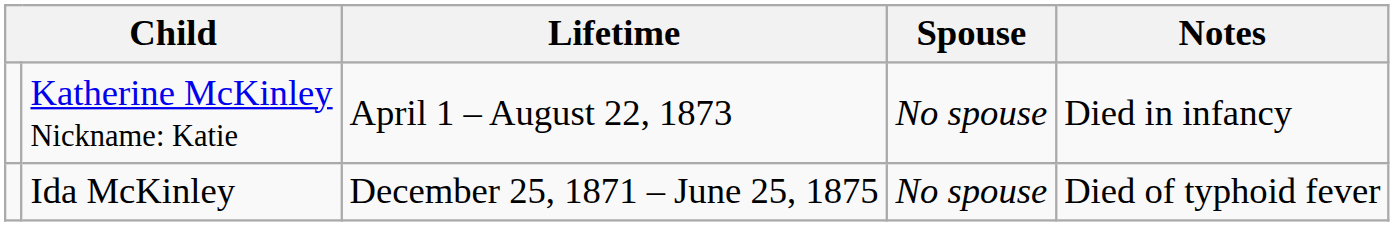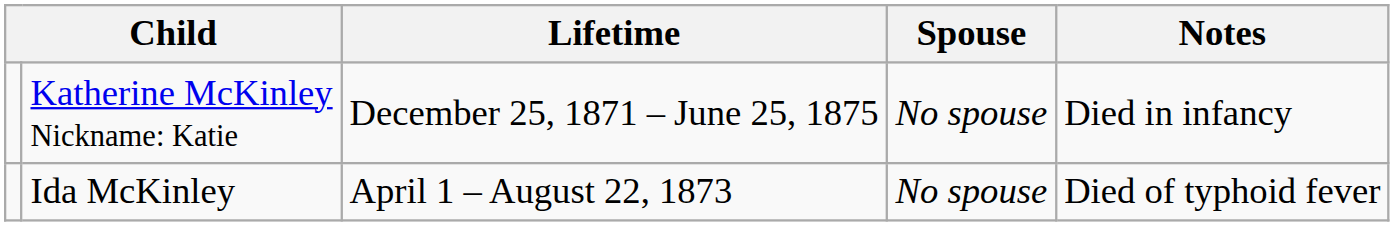 <table class="wikitable">
 <tr>
 <th colspan="2">Child</th>
 <th>Lifetime</th>
 <th>Spouse</th>
 <th>Notes</th>
 </tr>
 <tr>
 <td></td>
 <td><a href='#'>Katherine McKinley</a><br><small>Nickname: Katie</small></td>
-<td>April 1 – August 22, 1873</td>
+<td>December 25, 1871 – June 25, 1875</td>
 <td><em>No spouse</em></td>
 <td>Died in infancy</td>
 </tr>
 <tr>
 <td></td>
 <td>Ida McKinley</td>
-<td>December 25, 1871 – June 25, 1875</td>
+<td>April 1 – August 22, 1873</td>
 <td><em>No spouse</em></td>
 <td>Died of typhoid fever</td>
 </tr>
 </table>
